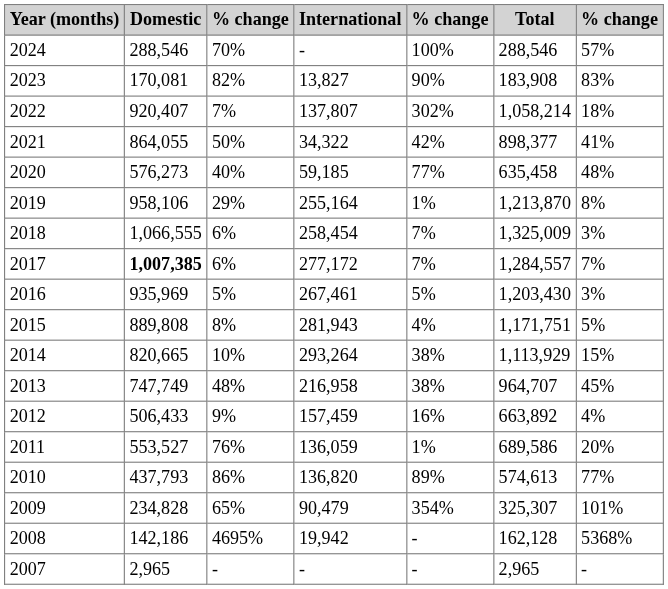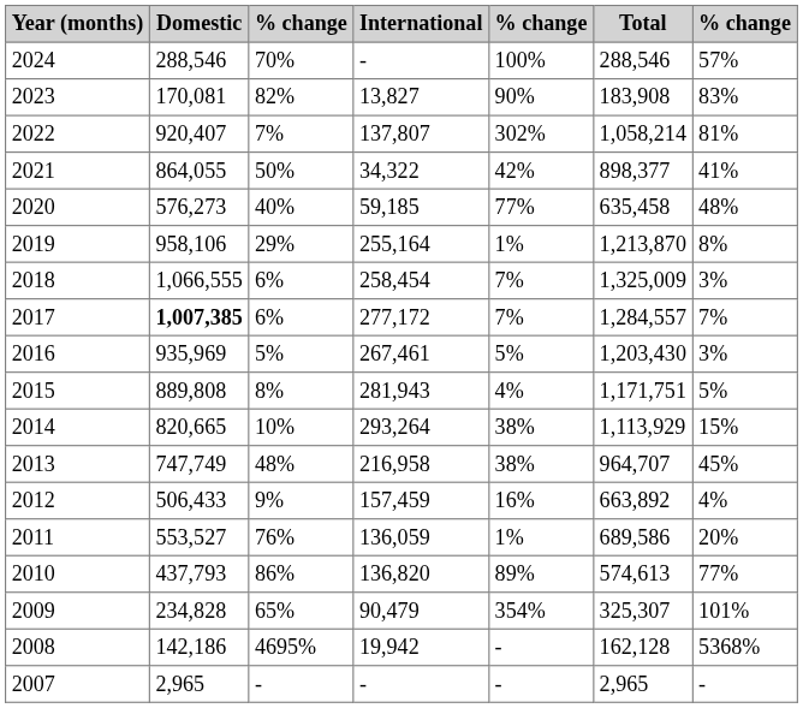 <table class="toccolours" border="1" cellpadding="4" style="border-collapse:collapse">
 <tr style="background:lightgrey;">
 <th>Year (months)</th>
 <th>Domestic</th>
 <th>% change</th>
 <th>International</th>
 <th>% change</th>
 <th>Total</th>
 <th>% change</th>
 </tr>
 <tr>
 <td>2024</td>
 <td>288,546</td>
 <td> 70%</td>
 <td>-</td>
 <td> 100%</td>
 <td>288,546</td>
 <td> 57%</td>
 </tr>
 <tr>
 <td>2023</td>
 <td>170,081</td>
 <td> 82%</td>
 <td>13,827</td>
 <td> 90%</td>
 <td>183,908</td>
 <td> 83%</td>
 </tr>
 <tr>
 <td>2022</td>
 <td>920,407</td>
 <td> 7%</td>
 <td>137,807</td>
 <td> 302%</td>
 <td>1,058,214</td>
-<td> 18%</td>
+<td> 81%</td>
 </tr>
 <tr>
 <td>2021</td>
 <td>864,055</td>
 <td> 50%</td>
 <td>34,322</td>
 <td> 42%</td>
 <td>898,377</td>
 <td> 41%</td>
 </tr>
 <tr>
 <td>2020</td>
 <td>576,273</td>
 <td> 40%</td>
 <td>59,185</td>
 <td> 77%</td>
 <td>635,458</td>
 <td> 48%</td>
 </tr>
 <tr>
 <td>2019</td>
 <td>958,106</td>
 <td> 29%</td>
 <td>255,164</td>
 <td> 1%</td>
 <td>1,213,870</td>
 <td> 8%</td>
 </tr>
 <tr>
 <td>2018</td>
 <td>1,066,555</td>
 <td> 6%</td>
 <td>258,454</td>
 <td> 7%</td>
 <td>1,325,009</td>
 <td> 3%</td>
 </tr>
 <tr>
 <td>2017</td>
 <td><strong>1,007,385</strong></td>
 <td> 6%</td>
 <td>277,172</td>
 <td> 7%</td>
 <td>1,284,557</td>
 <td> 7%</td>
 </tr>
 <tr>
 <td>2016</td>
 <td>935,969</td>
 <td> 5%</td>
 <td>267,461</td>
 <td> 5%</td>
 <td>1,203,430</td>
 <td> 3%</td>
 </tr>
 <tr>
 <td>2015</td>
 <td>889,808</td>
 <td> 8%</td>
 <td>281,943</td>
 <td> 4%</td>
 <td>1,171,751</td>
 <td> 5%</td>
 </tr>
 <tr>
 <td>2014</td>
 <td>820,665</td>
 <td> 10%</td>
 <td>293,264</td>
 <td> 38%</td>
 <td>1,113,929</td>
 <td> 15%</td>
 </tr>
 <tr>
 <td>2013</td>
 <td>747,749</td>
 <td> 48%</td>
 <td>216,958</td>
 <td> 38%</td>
 <td>964,707</td>
 <td> 45%</td>
 </tr>
 <tr>
 <td>2012</td>
 <td>506,433</td>
 <td> 9%</td>
 <td>157,459</td>
 <td> 16%</td>
 <td>663,892</td>
 <td> 4%</td>
 </tr>
 <tr>
 <td>2011</td>
 <td>553,527</td>
 <td> 76%</td>
 <td>136,059</td>
 <td> 1%</td>
 <td>689,586</td>
 <td> 20%</td>
 </tr>
 <tr>
 <td>2010</td>
 <td>437,793</td>
 <td> 86%</td>
 <td>136,820</td>
 <td> 89%</td>
 <td>574,613</td>
 <td> 77%</td>
 </tr>
 <tr>
 <td>2009</td>
 <td>234,828</td>
 <td> 65%</td>
 <td>90,479</td>
 <td> 354%</td>
 <td>325,307</td>
 <td> 101%</td>
 </tr>
 <tr>
 <td>2008</td>
 <td>142,186</td>
 <td> 4695%</td>
 <td>19,942</td>
 <td>-</td>
 <td>162,128</td>
 <td> 5368%</td>
 </tr>
 <tr>
 <td>2007</td>
 <td>2,965</td>
 <td>-</td>
 <td>-</td>
 <td>-</td>
 <td>2,965</td>
 <td>-</td>
 </tr>
 </table>
